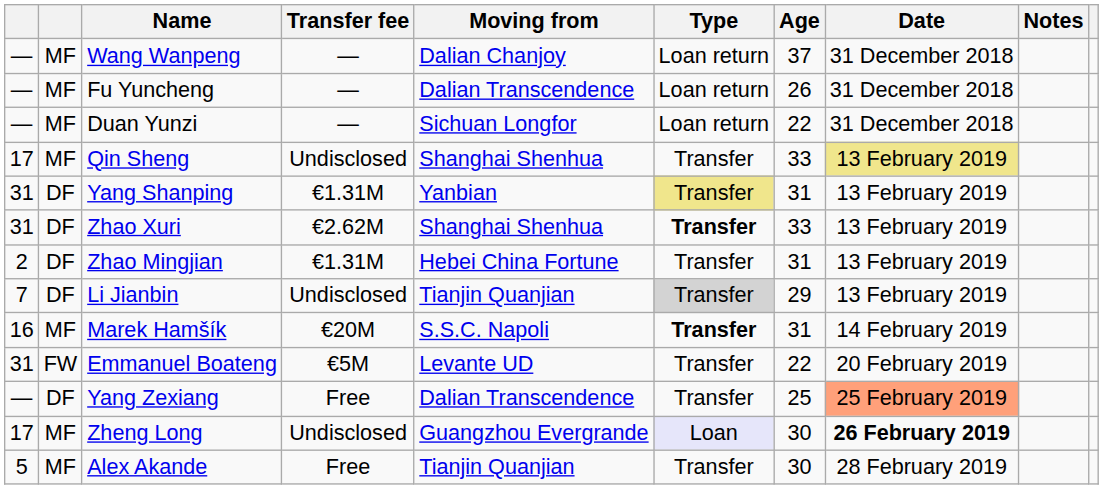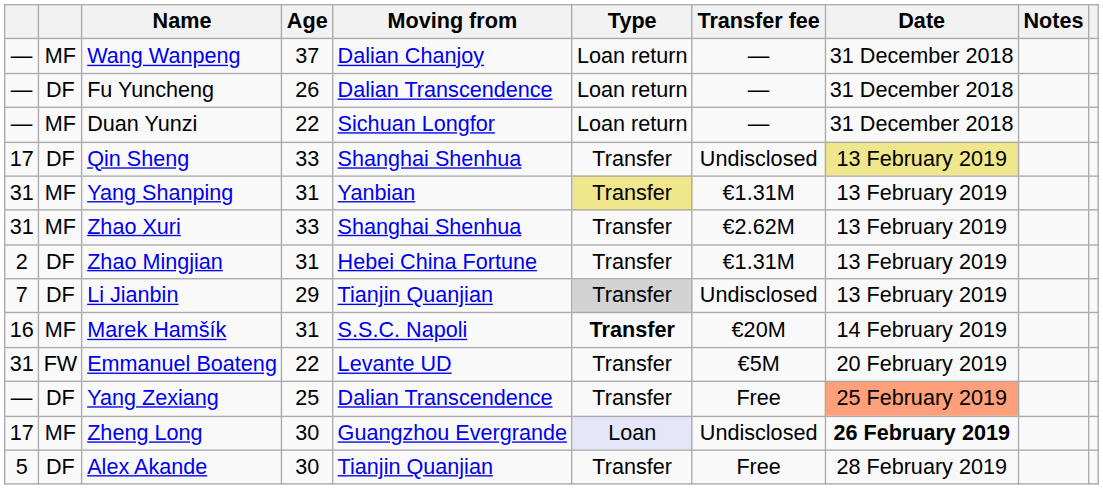 <table class="wikitable" style="text-align: center">
 <tr>
 <th></th>
 <th></th>
 <th>Name</th>
-<th>Transfer fee</th>
+<th>Age</th>
 <th>Moving from</th>
 <th>Type</th>
-<th>Age</th>
+<th>Transfer fee</th>
 <th>Date</th>
 <th>Notes</th>
 <th></th>
 </tr>
 <tr>
 <td>—</td>
 <td>MF</td>
 <td align="left"> <a href='#'>Wang Wanpeng</a></td>
-<td>—</td>
+<td>37</td>
 <td align="left"> <a href='#'>Dalian Chanjoy</a></td>
 <td>Loan return</td>
-<td>37</td>
+<td>—</td>
 <td>31 December 2018</td>
 <td></td>
 <td></td>
 </tr>
 <tr>
 <td>—</td>
-<td>MF</td>
+<td>DF</td>
 <td align="left"> Fu Yuncheng</td>
-<td>—</td>
+<td>26</td>
 <td align="left"> <a href='#'>Dalian Transcendence</a></td>
 <td>Loan return</td>
-<td>26</td>
+<td>—</td>
 <td>31 December 2018</td>
 <td></td>
 <td></td>
 </tr>
 <tr>
 <td>—</td>
 <td>MF</td>
 <td align="left"> Duan Yunzi</td>
-<td>—</td>
+<td>22</td>
 <td align="left"> <a href='#'>Sichuan Longfor</a></td>
 <td>Loan return</td>
-<td>22</td>
+<td>—</td>
 <td>31 December 2018</td>
 <td></td>
 <td></td>
 </tr>
 <tr>
 <td>17</td>
-<td>MF</td>
+<td>DF</td>
 <td align="left"> <a href='#'>Qin Sheng</a></td>
-<td>Undisclosed</td>
+<td>33</td>
 <td align="left"> <a href='#'>Shanghai Shenhua</a></td>
 <td>Transfer</td>
-<td>33</td>
+<td>Undisclosed</td>
 <td style="background: khaki;">13 February 2019</td>
 <td></td>
 <td></td>
 </tr>
 <tr>
 <td>31</td>
-<td>DF</td>
+<td>MF</td>
 <td align="left"> <a href='#'>Yang Shanping</a></td>
-<td>€1.31M</td>
+<td>31</td>
 <td align="left"> <a href='#'>Yanbian</a></td>
 <td style="background: khaki;">Transfer</td>
-<td>31</td>
+<td>€1.31M</td>
 <td>13 February 2019</td>
 <td></td>
 <td></td>
 </tr>
 <tr>
 <td>31</td>
-<td>DF</td>
+<td>MF</td>
 <td align="left"> <a href='#'>Zhao Xuri</a></td>
+<td>33</td>
+<td align="left"> <a href='#'>Shanghai Shenhua</a></td>
+<td>Transfer</td>
 <td>€2.62M</td>
-<td align="left"> <a href='#'>Shanghai Shenhua</a></td>
-<td><strong>Transfer</strong></td>
-<td>33</td>
 <td>13 February 2019</td>
 <td></td>
 <td></td>
 </tr>
 <tr>
 <td>2</td>
 <td>DF</td>
 <td align="left"> <a href='#'>Zhao Mingjian</a></td>
-<td>€1.31M</td>
+<td>31</td>
 <td align="left"> <a href='#'>Hebei China Fortune</a></td>
 <td>Transfer</td>
-<td>31</td>
+<td>€1.31M</td>
 <td>13 February 2019</td>
 <td></td>
 <td></td>
 </tr>
 <tr>
 <td>7</td>
 <td>DF</td>
 <td align="left"> <a href='#'>Li Jianbin</a></td>
-<td>Undisclosed</td>
+<td>29</td>
 <td align="left"> <a href='#'>Tianjin Quanjian</a></td>
 <td style="background: lightgrey;">Transfer</td>
-<td>29</td>
+<td>Undisclosed</td>
 <td>13 February 2019</td>
 <td></td>
 <td></td>
 </tr>
 <tr>
 <td>16</td>
 <td>MF</td>
 <td align="left"> <a href='#'>Marek Hamšík</a></td>
-<td>€20M</td>
+<td>31</td>
 <td align="left"> <a href='#'>S.S.C. Napoli</a></td>
 <td><strong>Transfer</strong></td>
-<td>31</td>
+<td>€20M</td>
 <td>14 February 2019</td>
 <td></td>
 <td></td>
 </tr>
 <tr>
 <td>31</td>
 <td>FW</td>
 <td align="left"> <a href='#'>Emmanuel Boateng</a></td>
-<td>€5M</td>
+<td>22</td>
 <td align="left"> <a href='#'>Levante UD</a></td>
 <td>Transfer</td>
-<td>22</td>
+<td>€5M</td>
 <td>20 February 2019</td>
 <td></td>
 <td></td>
 </tr>
 <tr>
 <td>—</td>
 <td>DF</td>
 <td align="left"> <a href='#'>Yang Zexiang</a></td>
-<td>Free</td>
+<td>25</td>
 <td align="left"> <a href='#'>Dalian Transcendence</a></td>
 <td>Transfer</td>
-<td>25</td>
+<td>Free</td>
 <td style="background: lightsalmon;">25 February 2019</td>
 <td></td>
 <td></td>
 </tr>
 <tr>
 <td>17</td>
 <td>MF</td>
 <td align="left"> <a href='#'>Zheng Long</a></td>
-<td>Undisclosed</td>
+<td>30</td>
 <td align="left"> <a href='#'>Guangzhou Evergrande</a></td>
 <td style="background: lavender;">Loan</td>
-<td>30</td>
+<td>Undisclosed</td>
 <td><strong>26 February 2019</strong></td>
 <td></td>
 <td></td>
 </tr>
 <tr>
 <td>5</td>
-<td>MF</td>
+<td>DF</td>
 <td align="left"> <a href='#'>Alex Akande</a></td>
-<td>Free</td>
+<td>30</td>
 <td align="left"> <a href='#'>Tianjin Quanjian</a></td>
 <td>Transfer</td>
-<td>30</td>
+<td>Free</td>
 <td>28 February 2019</td>
 <td></td>
 <td></td>
 </tr>
 </table>
